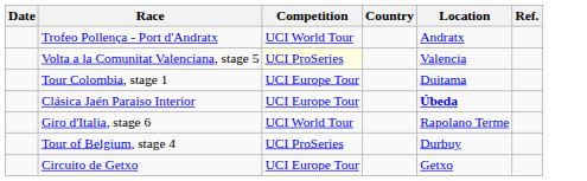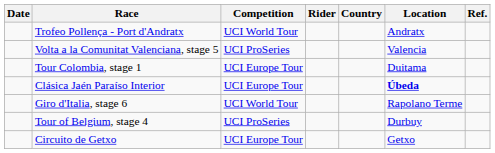 <table class="wikitable sortable">
 <tr>
 <th>Date</th>
 <th>Race</th>
 <th>Competition</th>
+<th>Rider</th>
 <th>Country</th>
 <th>Location</th>
 <th class="unsortable">Ref.</th>
 </tr>
 <tr>
 <td></td>
 <td><a href='#'>Trofeo Pollença - Port d'Andratx</a></td>
 <td><a href='#'>UCI World Tour</a></td>
 <td></td>
+<td></td>
 <td><a href='#'>Andratx</a></td>
 <td align="center"></td>
 </tr>
 <tr>
 <td></td>
 <td><a href='#'>Volta a la Comunitat Valenciana</a>, stage 5</td>
-<td style="background: lightyellow;"><a href='#'>UCI ProSeries</a></td>
+<td><a href='#'>UCI ProSeries</a></td>
+<td></td>
 <td></td>
 <td><a href='#'>Valencia</a></td>
 <td align="center"></td>
 </tr>
 <tr>
 <td></td>
 <td><a href='#'>Tour Colombia</a>, stage 1</td>
 <td><a href='#'>UCI Europe Tour</a></td>
 <td></td>
+<td></td>
 <td><a href='#'>Duitama</a></td>
 <td align="center"></td>
 </tr>
 <tr>
 <td></td>
 <td><a href='#'>Clásica Jaén Paraíso Interior</a></td>
 <td><a href='#'>UCI Europe Tour</a></td>
+<td></td>
 <td></td>
 <td><strong><a href='#'>Úbeda</a></strong></td>
 <td align="center"></td>
 </tr>
 <tr>
 <td></td>
 <td><a href='#'>Giro d'Italia</a>, stage 6</td>
 <td><a href='#'>UCI World Tour</a></td>
 <td></td>
+<td></td>
 <td><a href='#'>Rapolano Terme</a></td>
 <td align="center"></td>
 </tr>
 <tr>
 <td></td>
 <td><a href='#'>Tour of Belgium</a>, stage 4</td>
 <td><a href='#'>UCI ProSeries</a></td>
+<td></td>
 <td></td>
 <td><a href='#'>Durbuy</a></td>
 <td align="center"></td>
 </tr>
 <tr>
 <td></td>
 <td><a href='#'>Circuito de Getxo</a></td>
 <td><a href='#'>UCI Europe Tour</a></td>
 <td></td>
+<td></td>
 <td><a href='#'>Getxo</a></td>
 <td align="center"></td>
 </tr>
 </table>
